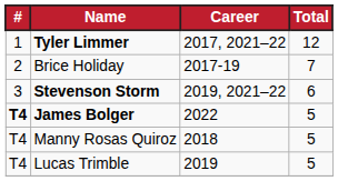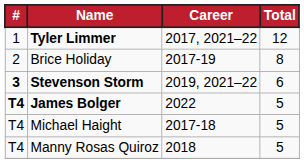 <table class="wikitable" style="text-align:center;">
 <tr>
 </tr>
 <tr>
 <th style="background:#BF1E2E; color:#FFFFFF; border:2px solid #242021;" scope="col">#</th>
 <th style="background:#BF1E2E; color:#FFFFFF; border:2px solid #242021;" scope="col">Name</th>
 <th style="background:#BF1E2E; color:#FFFFFF; border:2px solid #242021;" scope="col">Career</th>
 <th style="background:#BF1E2E; color:#FFFFFF; border:2px solid #242021;" scope="col">Total</th>
 </tr>
 <tr>
 <td>1</td>
 <td align="left"> <strong>Tyler Limmer</strong></td>
 <td align="left">2017, 2021–22</td>
 <td>12</td>
 </tr>
 <tr>
 <td>2</td>
 <td align="left"> Brice Holiday</td>
 <td align="left">2017-19</td>
-<td>7</td>
+<td>8</td>
 </tr>
 <tr>
-<td>3</td>
+<td><strong>3</strong></td>
 <td align="left"> <strong>Stevenson Storm</strong></td>
 <td align="left">2019, 2021–22</td>
 <td>6</td>
 </tr>
 <tr>
 <td><strong>T4</strong></td>
 <td align="left"> <strong>James Bolger</strong></td>
 <td align="left">2022</td>
 <td>5</td>
 </tr>
 <tr>
 <td>T4</td>
+<td align="left"> Michael Haight</td>
+<td align="left">2017-18</td>
+<td>5</td>
+</tr>
+<tr>
+<td>T4</td>
 <td align="left"> Manny Rosas Quiroz</td>
 <td align="left">2018</td>
 <td>5</td>
 </tr>
 <tr>
-<td>T4</td>
-<td align="left"> Lucas Trimble</td>
-<td align="left">2019</td>
-<td>5</td>
-</tr>
-<tr>
 </tr>
 </table>
